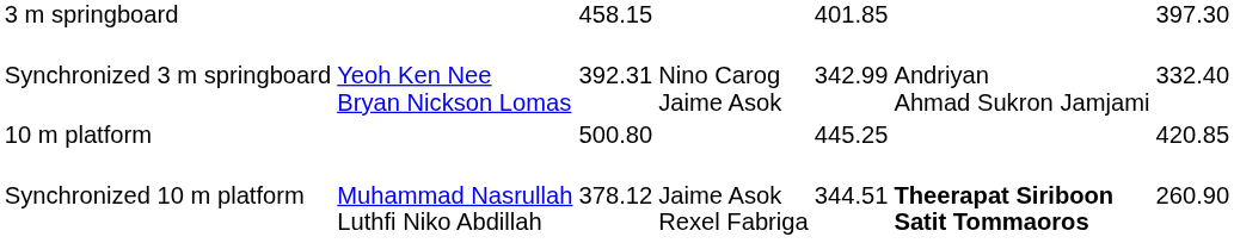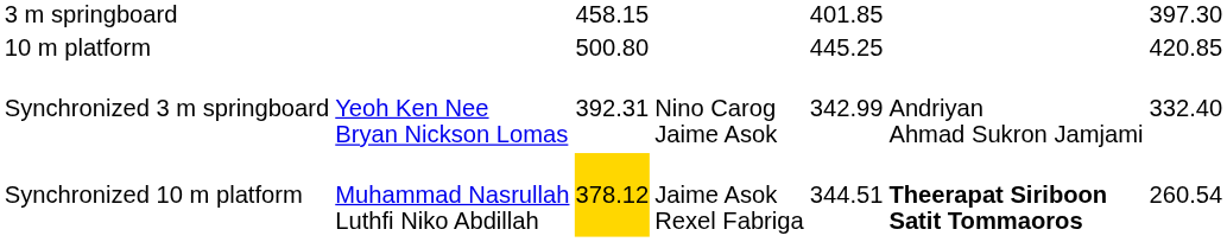 <table>
 <tr>
 <td>3 m springboard</td>
 <td></td>
 <td>458.15</td>
 <td></td>
 <td>401.85</td>
 <td></td>
 <td>397.30</td>
 </tr>
 <tr>
+<td>10 m platform</td>
+<td></td>
+<td>500.80</td>
+<td></td>
+<td>445.25</td>
+<td></td>
+<td>420.85</td>
+</tr>
+<tr>
 <td>Synchronized 3 m springboard</td>
 <td valign=top><br><a href='#'>Yeoh Ken Nee</a><br><a href='#'>Bryan Nickson Lomas</a></td>
 <td>392.31</td>
 <td valign=top><br>Nino Carog<br>Jaime Asok</td>
 <td>342.99</td>
 <td valign=top><br>Andriyan<br>Ahmad Sukron Jamjami</td>
 <td>332.40</td>
 </tr>
 <tr>
-<td>10 m platform</td>
-<td></td>
-<td>500.80</td>
-<td></td>
-<td>445.25</td>
-<td></td>
-<td>420.85</td>
-</tr>
-<tr>
 <td>Synchronized 10 m platform</td>
 <td valign=top><br><a href='#'>Muhammad Nasrullah</a><br>Luthfi Niko Abdillah</td>
-<td>378.12</td>
+<td style="background: gold;">378.12</td>
 <td valign=top><br>Jaime Asok<br>Rexel Fabriga</td>
 <td>344.51</td>
 <td valign=top><strong><br>Theerapat Siriboon<br>Satit Tommaoros</strong></td>
-<td>260.90</td>
+<td>260.54</td>
 </tr>
 </table>
